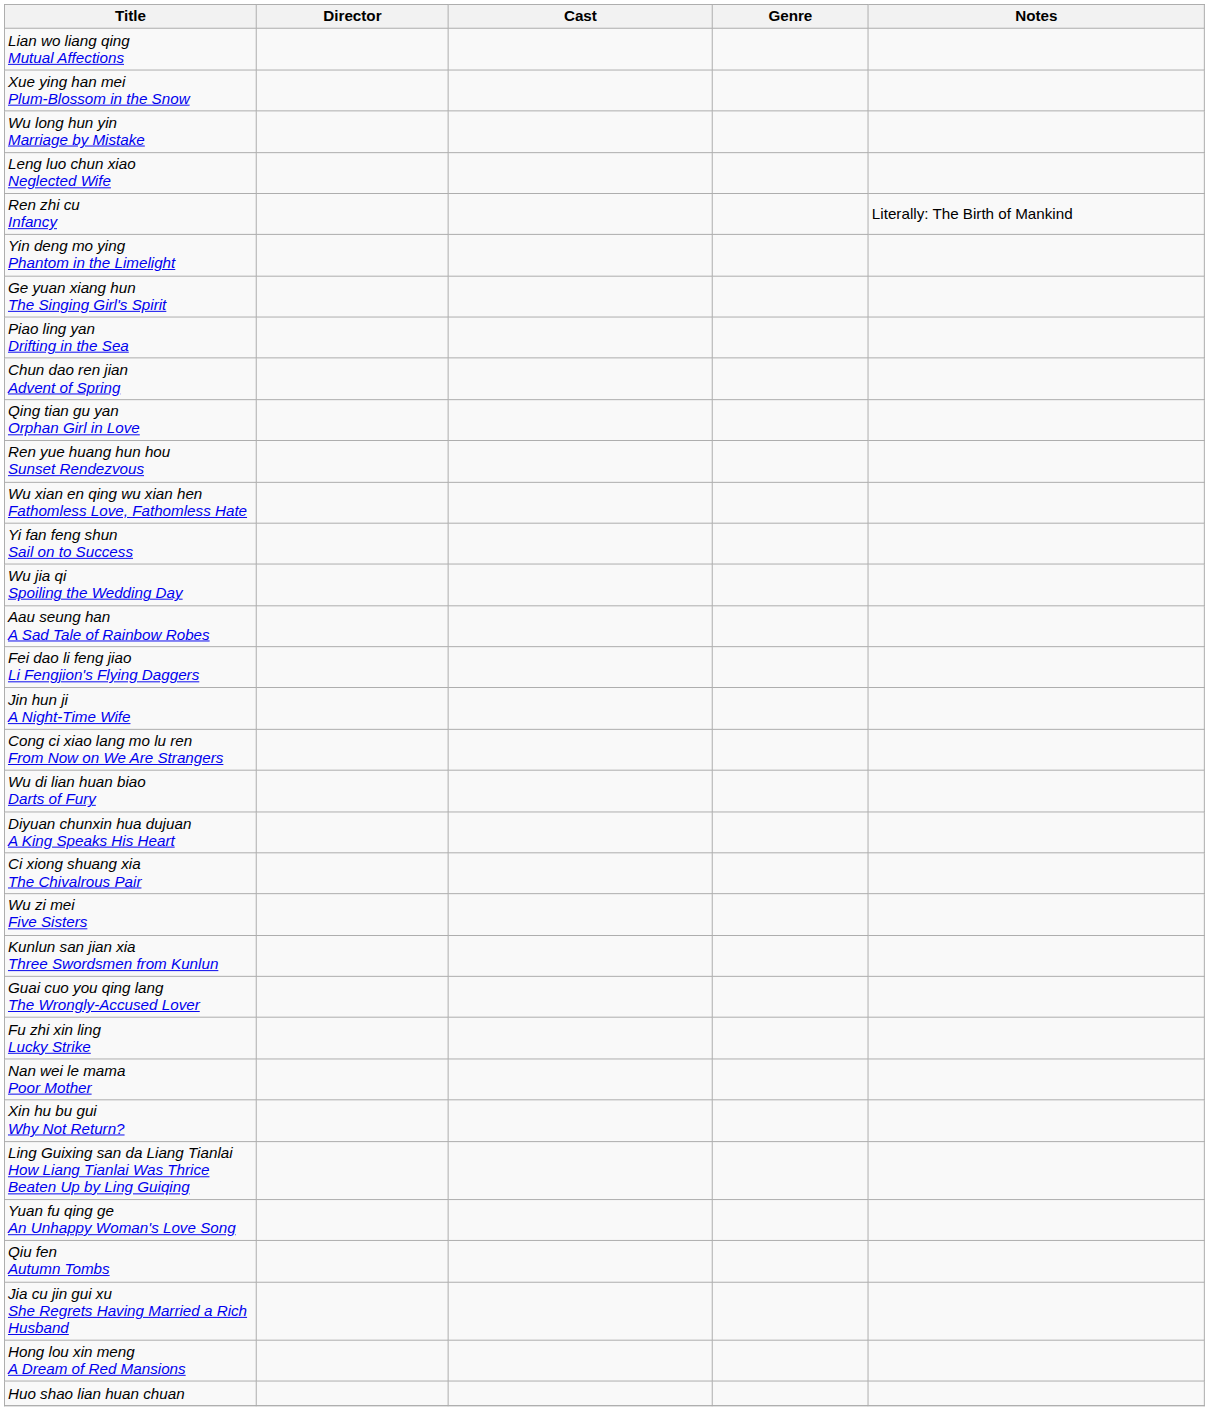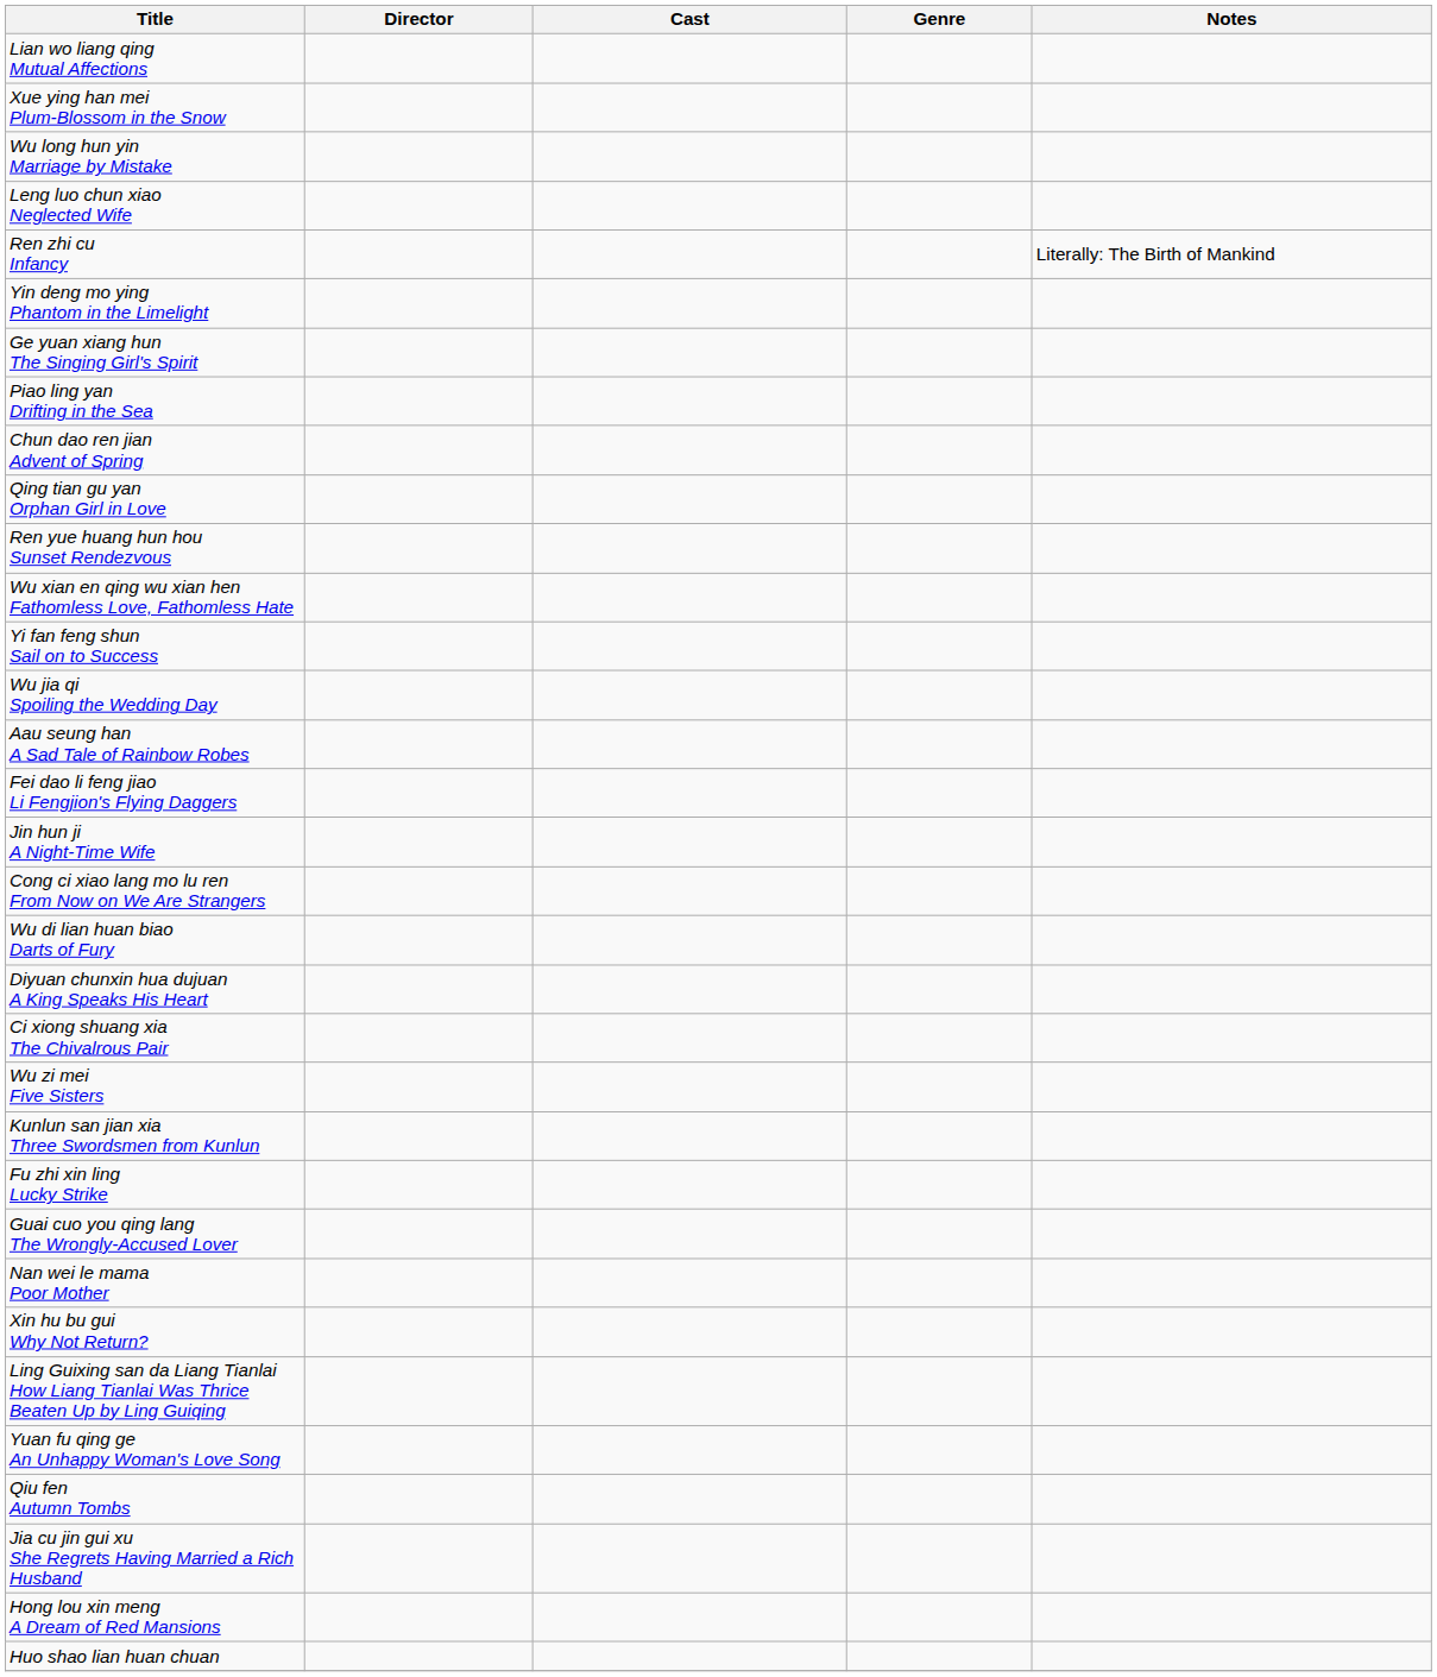 <table class="wikitable" width= "100%">
 <tr>
 <th width=21%>Title</th>
 <th width=16%>Director</th>
 <th width=22%>Cast</th>
 <th width=13%>Genre</th>
 <th width=28%>Notes</th>
 </tr>
 <tr>
 <td><em>Lian wo liang qing </em><br><em><a href='#'>Mutual Affections</a></em></td>
 <td></td>
 <td></td>
 <td></td>
 <td></td>
 </tr>
 <tr>
 <td><em>Xue ying han mei </em><br><em><a href='#'>Plum-Blossom in the Snow</a></em></td>
 <td></td>
 <td></td>
 <td></td>
 <td></td>
 </tr>
 <tr>
 <td><em>Wu long hun yin </em><br><em><a href='#'>Marriage by Mistake</a></em></td>
 <td></td>
 <td></td>
 <td></td>
 <td></td>
 </tr>
 <tr>
 <td><em>Leng luo chun xiao </em><br><em><a href='#'>Neglected Wife</a></em></td>
 <td></td>
 <td></td>
 <td></td>
 <td></td>
 </tr>
 <tr>
 <td><em>Ren zhi cu </em><br><em><a href='#'>Infancy</a></em></td>
 <td></td>
 <td></td>
 <td></td>
 <td>Literally: The Birth of Mankind</td>
 </tr>
 <tr>
 <td><em>Yin deng mo ying </em><br><em><a href='#'>Phantom in the Limelight</a></em></td>
 <td></td>
 <td></td>
 <td></td>
 <td></td>
 </tr>
 <tr>
 <td><em>Ge yuan xiang hun </em><br><em><a href='#'>The Singing Girl's Spirit</a></em></td>
 <td></td>
 <td></td>
 <td></td>
 <td></td>
 </tr>
 <tr>
 <td><em>Piao ling yan </em><br><em><a href='#'>Drifting in the Sea</a></em></td>
 <td></td>
 <td></td>
 <td></td>
 <td></td>
 </tr>
 <tr>
 <td><em>Chun dao ren jian </em><br><em><a href='#'>Advent of Spring</a></em></td>
 <td></td>
 <td></td>
 <td></td>
 <td></td>
 </tr>
 <tr>
 <td><em> Qing tian gu yan </em><br><em><a href='#'>Orphan Girl in Love</a></em></td>
 <td></td>
 <td></td>
 <td></td>
 <td></td>
 </tr>
 <tr>
 <td><em> Ren yue huang hun hou </em><br><em><a href='#'>Sunset Rendezvous</a></em></td>
 <td></td>
 <td></td>
 <td></td>
 <td></td>
 </tr>
 <tr>
 <td><em>Wu xian en qing wu xian hen </em><br><em><a href='#'>Fathomless Love, Fathomless Hate</a></em></td>
 <td></td>
 <td></td>
 <td></td>
 <td></td>
 </tr>
 <tr>
 <td><em>Yi fan feng shun </em><br><em><a href='#'>Sail on to Success</a></em></td>
 <td></td>
 <td></td>
 <td></td>
 <td></td>
 </tr>
 <tr>
 <td><em>Wu jia qi </em><br><em><a href='#'>Spoiling the Wedding Day</a></em></td>
 <td></td>
 <td></td>
 <td></td>
 <td></td>
 </tr>
 <tr>
 <td><em> Aau seung han</em><br><em><a href='#'>A Sad Tale of Rainbow Robes</a></em></td>
 <td></td>
 <td></td>
 <td></td>
 <td></td>
 </tr>
 <tr>
 <td><em> Fei dao li feng jiao </em><br><em><a href='#'>Li Fengjion's Flying Daggers</a></em></td>
 <td></td>
 <td></td>
 <td></td>
 <td></td>
 </tr>
 <tr>
 <td><em>Jin hun ji </em><br><em><a href='#'>A Night-Time Wife</a></em></td>
 <td></td>
 <td></td>
 <td></td>
 <td></td>
 </tr>
 <tr>
 <td><em>Cong ci xiao lang mo lu ren </em><br><em><a href='#'>From Now on We Are Strangers</a></em></td>
 <td></td>
 <td></td>
 <td></td>
 <td></td>
 </tr>
 <tr>
 <td><em>Wu di lian huan biao </em><br><em><a href='#'>Darts of Fury</a></em></td>
 <td></td>
 <td></td>
 <td></td>
 <td></td>
 </tr>
 <tr>
 <td><em> Diyuan chunxin hua dujuan</em><br><em><a href='#'>A King Speaks His Heart</a></em></td>
 <td></td>
 <td></td>
 <td></td>
 <td></td>
 </tr>
 <tr>
 <td><em>Ci xiong shuang xia </em><br><em><a href='#'>The Chivalrous Pair</a></em></td>
 <td></td>
 <td></td>
 <td></td>
 <td></td>
 </tr>
 <tr>
 <td><em> Wu zi mei</em><br><em><a href='#'>Five Sisters</a></em></td>
 <td></td>
 <td></td>
 <td></td>
 <td></td>
 </tr>
 <tr>
 <td><em> Kunlun san jian xia </em><br><em><a href='#'>Three Swordsmen from Kunlun</a></em></td>
 <td></td>
 <td></td>
 <td></td>
 <td></td>
 </tr>
 <tr>
-<td><em> Guai cuo you qing lang </em><br><em><a href='#'>The Wrongly-Accused Lover</a></em></td>
+<td><em>Fu zhi xin ling </em><br><em><a href='#'>Lucky Strike</a></em></td>
 <td></td>
 <td></td>
 <td></td>
 <td></td>
 </tr>
 <tr>
-<td><em>Fu zhi xin ling </em><br><em><a href='#'>Lucky Strike</a></em></td>
+<td><em> Guai cuo you qing lang </em><br><em><a href='#'>The Wrongly-Accused Lover</a></em></td>
 <td></td>
 <td></td>
 <td></td>
 <td></td>
 </tr>
 <tr>
 <td><em> Nan wei le mama</em><br><em><a href='#'>Poor Mother</a></em></td>
 <td></td>
 <td></td>
 <td></td>
 <td></td>
 </tr>
 <tr>
 <td><em>Xin hu bu gui </em><br><em><a href='#'>Why Not Return?</a></em></td>
 <td></td>
 <td></td>
 <td></td>
 <td></td>
 </tr>
 <tr>
 <td><em> Ling Guixing san da Liang Tianlai </em><br><em><a href='#'>How Liang Tianlai Was Thrice Beaten Up by Ling Guiqing</a></em></td>
 <td></td>
 <td></td>
 <td></td>
 <td></td>
 </tr>
 <tr>
 <td><em> Yuan fu qing ge </em><br><em><a href='#'>An Unhappy Woman's Love Song</a></em></td>
 <td></td>
 <td></td>
 <td></td>
 <td></td>
 </tr>
 <tr>
 <td><em>Qiu fen </em><br><em><a href='#'>Autumn Tombs</a></em></td>
 <td></td>
 <td></td>
 <td></td>
 <td></td>
 </tr>
 <tr>
 <td><em>Jia cu jin gui xu </em><br><em><a href='#'>She Regrets Having Married a Rich Husband</a></em></td>
 <td></td>
 <td></td>
 <td></td>
 <td></td>
 </tr>
 <tr>
 <td><em> Hong lou xin meng </em><br><em><a href='#'>A Dream of Red Mansions</a></em></td>
 <td></td>
 <td></td>
 <td></td>
 <td></td>
 </tr>
 <tr>
 <td><em>Huo shao lian huan chuan</em></td>
 <td></td>
 <td></td>
 <td></td>
 <td></td>
 </tr>
 <tr>
 </tr>
 </table>
